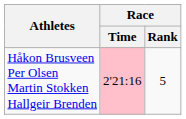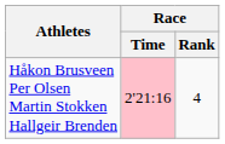 <table class="wikitable" border="1" style="font-size:90%">
 <tr>
 <th rowspan=2>Athletes</th>
 <th colspan=2>Race</th>
 </tr>
 <tr>
 <th>Time</th>
 <th>Rank</th>
 </tr>
 <tr>
 <td><a href='#'>Håkon Brusveen</a><br><a href='#'>Per Olsen</a><br><a href='#'>Martin Stokken</a><br><a href='#'>Hallgeir Brenden</a></td>
 <td align=center style="background: pink;">2'21:16</td>
-<td align=center>5</td>
+<td align=center>4</td>
 </tr>
 </table>
